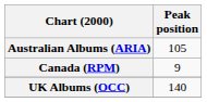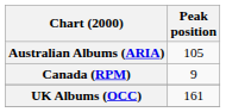 <table class="wikitable sortable plainrowheaders">
 <tr>
 <th scope="col">Chart (2000)</th>
 <th scope="col">Peak<br>position</th>
 </tr>
 <tr>
 <th scope="row">Australian Albums (<a href='#'>ARIA</a>)</th>
 <td style="text-align:center;">105</td>
 </tr>
 <tr>
 <th scope="row">Canada (<a href='#'>RPM</a>)</th>
 <td style="text-align:center;">9</td>
 </tr>
 <tr>
 </tr>
 <tr>
 </tr>
 <tr>
 </tr>
 <tr>
 </tr>
 <tr>
 </tr>
 <tr>
 <th scope="row">UK Albums (<a href='#'>OCC</a>)</th>
-<td style="text-align:center;">140</td>
+<td style="text-align:center;">161</td>
 </tr>
 <tr>
 </tr>
 </table>
